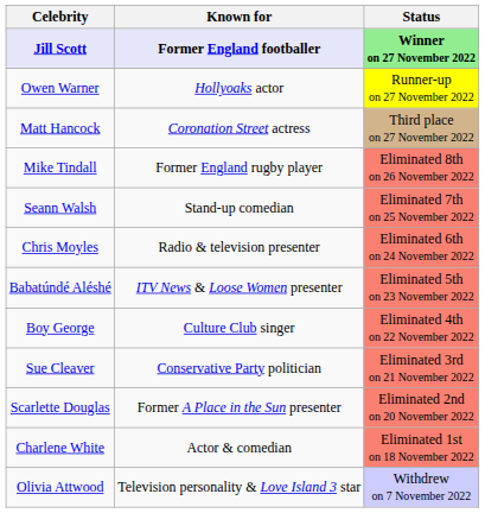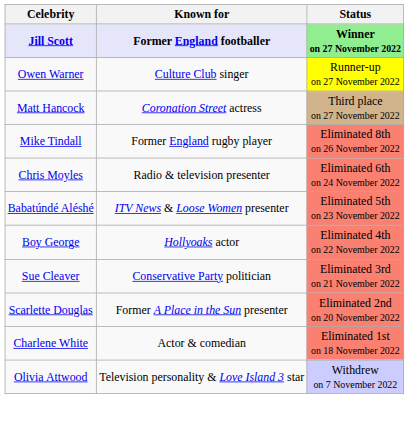 <table class=wikitable sortable" style="text-align: center; white-space:nowrap; margin:auto; font-size:95.2%;">
 <tr>
 <th scope="col">Celebrity</th>
 <th scope="col">Known for</th>
 <th scope="col">Status</th>
 </tr>
 <tr>
 <td style="background:lavender;"><strong><a href='#'>Jill Scott</a></strong></td>
 <td style="background:lavender;"><strong>Former <a href='#'>England</a> footballer</strong></td>
 <td style="background:lightgreen;"><strong>Winner</strong><br><small><strong>on 27 November 2022</strong></small></td>
 </tr>
 <tr>
 <td><a href='#'>Owen Warner</a></td>
-<td><em><a href='#'>Hollyoaks</a></em> actor</td>
+<td><a href='#'>Culture Club</a> singer</td>
 <td style="background:yellow;">Runner-up<br><small>on 27 November 2022</small></td>
 </tr>
 <tr>
 <td><a href='#'>Matt Hancock</a></td>
 <td><em><a href='#'>Coronation Street</a></em> actress</td>
 <td style="background:tan;">Third place<br><small>on 27 November 2022</small></td>
 </tr>
 <tr>
 <td><a href='#'>Mike Tindall</a></td>
 <td>Former <a href='#'>England</a> rugby player</td>
 <td style="background:salmon;">Eliminated 8th<br><small>on 26 November 2022</small></td>
 </tr>
 <tr>
-<td><a href='#'>Seann Walsh</a></td>
-<td>Stand-up comedian</td>
-<td style="background:salmon;">Eliminated 7th<br><small>on 25 November 2022</small></td>
-</tr>
-<tr>
 <td><a href='#'>Chris Moyles</a></td>
 <td>Radio & television presenter</td>
 <td style="background:salmon;">Eliminated 6th<br><small>on 24 November 2022</small></td>
 </tr>
 <tr>
 <td><a href='#'>Babatúndé Aléshé</a></td>
 <td><em><a href='#'>ITV News</a></em> & <em><a href='#'>Loose Women</a></em> presenter</td>
 <td style="background:salmon;">Eliminated 5th<br><small>on 23 November 2022</small></td>
 </tr>
 <tr>
 <td><a href='#'>Boy George</a></td>
-<td><a href='#'>Culture Club</a> singer</td>
+<td><em><a href='#'>Hollyoaks</a></em> actor</td>
 <td style="background:salmon;">Eliminated 4th<br><small>on 22 November 2022</small></td>
 </tr>
 <tr>
 <td><a href='#'>Sue Cleaver</a></td>
 <td><a href='#'>Conservative Party</a> politician</td>
 <td style="background:salmon;">Eliminated 3rd<br><small>on 21 November 2022</small></td>
 </tr>
 <tr>
 <td><a href='#'>Scarlette Douglas</a></td>
 <td>Former <em><a href='#'>A Place in the Sun</a></em> presenter</td>
 <td style="background:salmon;">Eliminated 2nd<br><small>on 20 November 2022</small></td>
 </tr>
 <tr>
 <td><a href='#'>Charlene White</a></td>
 <td>Actor & comedian</td>
 <td style="background:salmon;">Eliminated 1st<br><small>on 18 November 2022</small></td>
 </tr>
 <tr>
 <td><a href='#'>Olivia Attwood</a></td>
 <td>Television personality & <em><a href='#'>Love Island 3</a></em> star</td>
 <td style="background:#ccf;">Withdrew<br><small>on 7 November 2022</small></td>
 </tr>
 </table>
